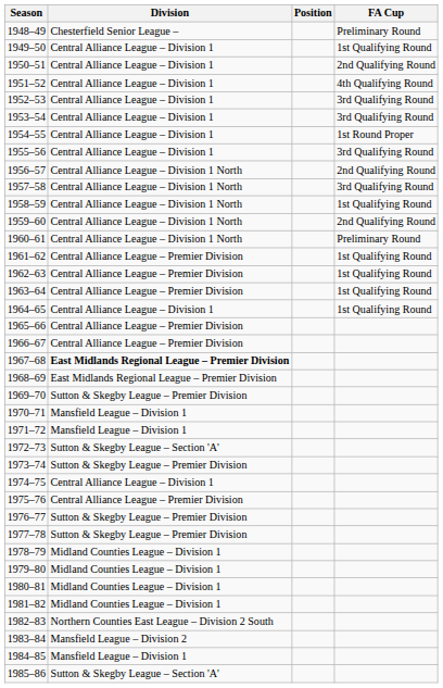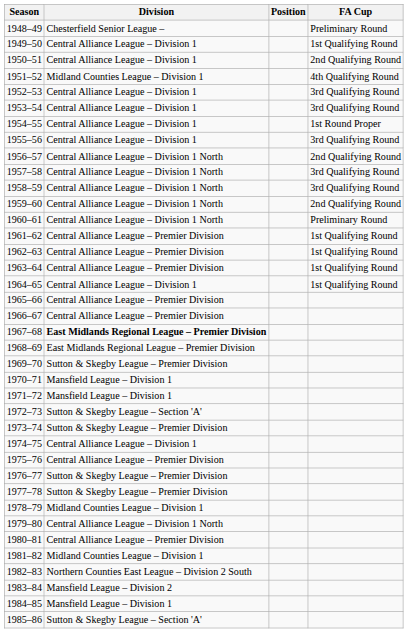 <table class="wikitable">
 <tr>
 <th>Season</th>
 <th>Division</th>
 <th>Position</th>
 <th>FA Cup</th>
 </tr>
 <tr>
 <td>1948–49</td>
 <td>Chesterfield Senior League –</td>
 <td></td>
 <td>Preliminary Round</td>
 </tr>
 <tr>
 <td>1949–50</td>
 <td>Central Alliance League – Division 1</td>
 <td></td>
 <td>1st Qualifying Round</td>
 </tr>
 <tr>
 <td>1950–51</td>
 <td>Central Alliance League – Division 1</td>
 <td></td>
 <td>2nd Qualifying Round</td>
 </tr>
 <tr>
 <td>1951–52</td>
-<td>Central Alliance League – Division 1</td>
+<td>Midland Counties League – Division 1</td>
 <td></td>
 <td>4th Qualifying Round</td>
 </tr>
 <tr>
 <td>1952–53</td>
 <td>Central Alliance League – Division 1</td>
 <td></td>
 <td>3rd Qualifying Round</td>
 </tr>
 <tr>
 <td>1953–54</td>
 <td>Central Alliance League – Division 1</td>
 <td></td>
 <td>3rd Qualifying Round</td>
 </tr>
 <tr>
 <td>1954–55</td>
 <td>Central Alliance League – Division 1</td>
 <td></td>
 <td>1st Round Proper</td>
 </tr>
 <tr>
 <td>1955–56</td>
 <td>Central Alliance League – Division 1</td>
 <td></td>
 <td>3rd Qualifying Round</td>
 </tr>
 <tr>
 <td>1956–57</td>
 <td>Central Alliance League – Division 1 North</td>
 <td></td>
 <td>2nd Qualifying Round</td>
 </tr>
 <tr>
 <td>1957–58</td>
 <td>Central Alliance League – Division 1 North</td>
 <td></td>
 <td>3rd Qualifying Round</td>
 </tr>
 <tr>
 <td>1958–59</td>
 <td>Central Alliance League – Division 1 North</td>
 <td></td>
-<td>1st Qualifying Round</td>
+<td>3rd Qualifying Round</td>
 </tr>
 <tr>
 <td>1959–60</td>
 <td>Central Alliance League – Division 1 North</td>
 <td></td>
 <td>2nd Qualifying Round</td>
 </tr>
 <tr>
 <td>1960–61</td>
 <td>Central Alliance League – Division 1 North</td>
 <td></td>
 <td>Preliminary Round</td>
 </tr>
 <tr>
 <td>1961–62</td>
 <td>Central Alliance League – Premier Division</td>
 <td></td>
 <td>1st Qualifying Round</td>
 </tr>
 <tr>
 <td>1962–63</td>
 <td>Central Alliance League – Premier Division</td>
 <td></td>
 <td>1st Qualifying Round</td>
 </tr>
 <tr>
 <td>1963–64</td>
 <td>Central Alliance League – Premier Division</td>
 <td></td>
 <td>1st Qualifying Round</td>
 </tr>
 <tr>
 <td>1964–65</td>
 <td>Central Alliance League – Division 1</td>
 <td></td>
 <td>1st Qualifying Round</td>
 </tr>
 <tr>
 <td>1965–66</td>
 <td>Central Alliance League – Premier Division</td>
 <td></td>
 <td></td>
 </tr>
 <tr>
 <td>1966–67</td>
 <td>Central Alliance League – Premier Division</td>
 <td></td>
 <td></td>
 </tr>
 <tr>
 <td>1967–68</td>
 <td><strong>East Midlands Regional League – Premier Division</strong></td>
 <td></td>
 <td></td>
 </tr>
 <tr>
 <td>1968–69</td>
 <td>East Midlands Regional League – Premier Division</td>
 <td></td>
 <td></td>
 </tr>
 <tr>
 <td>1969–70</td>
 <td>Sutton & Skegby League – Premier Division</td>
 <td></td>
 <td></td>
 </tr>
 <tr>
 <td>1970–71</td>
 <td>Mansfield League – Division 1</td>
 <td></td>
 <td></td>
 </tr>
 <tr>
 <td>1971–72</td>
 <td>Mansfield League – Division 1</td>
 <td></td>
 <td></td>
 </tr>
 <tr>
 <td>1972–73</td>
 <td>Sutton & Skegby League – Section 'A'</td>
 <td></td>
 <td></td>
 </tr>
 <tr>
 <td>1973–74</td>
 <td>Sutton & Skegby League – Premier Division</td>
 <td></td>
 <td></td>
 </tr>
 <tr>
 <td>1974–75</td>
 <td>Central Alliance League – Division 1</td>
 <td></td>
 <td></td>
 </tr>
 <tr>
 <td>1975–76</td>
 <td>Central Alliance League – Premier Division</td>
 <td></td>
 <td></td>
 </tr>
 <tr>
 <td>1976–77</td>
 <td>Sutton & Skegby League – Premier Division</td>
 <td></td>
 <td></td>
 </tr>
 <tr>
 <td>1977–78</td>
 <td>Sutton & Skegby League – Premier Division</td>
 <td></td>
 <td></td>
 </tr>
 <tr>
 <td>1978–79</td>
 <td>Midland Counties League – Division 1</td>
 <td></td>
 <td></td>
 </tr>
 <tr>
 <td>1979–80</td>
-<td>Midland Counties League – Division 1</td>
+<td>Central Alliance League – Division 1 North</td>
 <td></td>
 <td></td>
 </tr>
 <tr>
 <td>1980–81</td>
-<td>Midland Counties League – Division 1</td>
+<td>Central Alliance League – Premier Division</td>
 <td></td>
 <td></td>
 </tr>
 <tr>
 <td>1981–82</td>
 <td>Midland Counties League – Division 1</td>
 <td></td>
 <td></td>
 </tr>
 <tr>
 <td>1982–83</td>
 <td>Northern Counties East League – Division 2 South</td>
 <td></td>
 <td></td>
 </tr>
 <tr>
 <td>1983–84</td>
 <td>Mansfield League – Division 2</td>
 <td></td>
 <td></td>
 </tr>
 <tr>
 <td>1984–85</td>
 <td>Mansfield League – Division 1</td>
 <td></td>
 <td></td>
 </tr>
 <tr>
 <td>1985–86</td>
 <td>Sutton & Skegby League – Section 'A'</td>
 <td></td>
 <td></td>
 </tr>
 </table>
